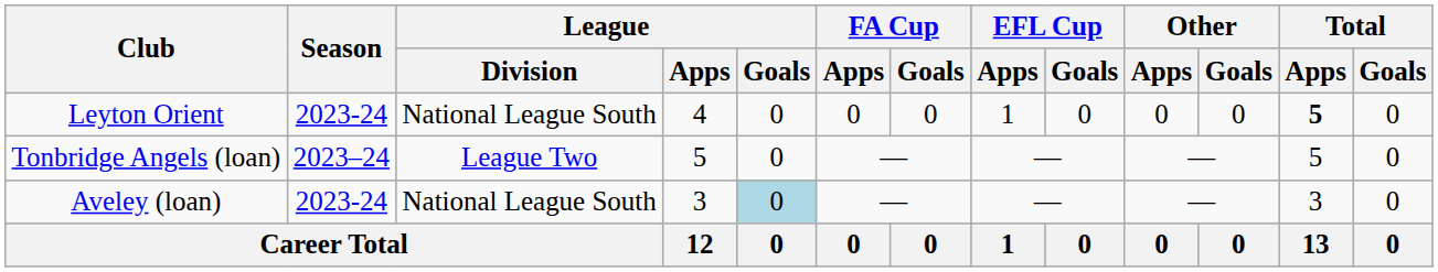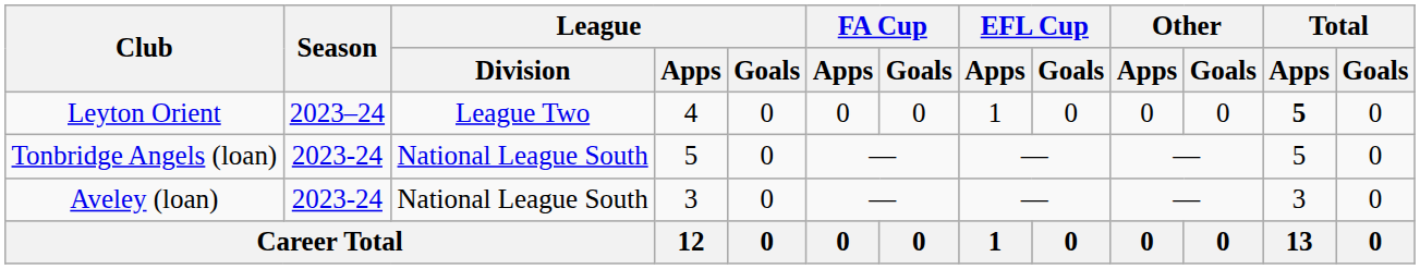 <table class="wikitable" style="text-align:center">
 <tr>
 <th rowspan="2">Club</th>
 <th rowspan="2">Season</th>
 <th colspan="3">League</th>
 <th colspan="2"><a href='#'>FA Cup</a></th>
 <th colspan="2"><a href='#'>EFL Cup</a></th>
 <th colspan="2">Other</th>
 <th colspan="2">Total</th>
 </tr>
 <tr>
 <th>Division</th>
 <th>Apps</th>
 <th>Goals</th>
 <th>Apps</th>
 <th>Goals</th>
 <th>Apps</th>
 <th>Goals</th>
 <th>Apps</th>
 <th>Goals</th>
 <th>Apps</th>
 <th>Goals</th>
 </tr>
 <tr>
 <td><a href='#'>Leyton Orient</a></td>
-<td><a href='#'>2023-24</a></td>
-<td>National League South</td>
+<td><a href='#'>2023–24</a></td>
+<td><a href='#'>League Two</a></td>
 <td>4</td>
 <td>0</td>
 <td>0</td>
 <td>0</td>
 <td>1</td>
 <td>0</td>
 <td>0</td>
 <td>0</td>
 <td><strong>5</strong></td>
 <td>0</td>
 </tr>
 <tr>
 <td><a href='#'>Tonbridge Angels</a> (loan)</td>
-<td><a href='#'>2023–24</a></td>
-<td><a href='#'>League Two</a></td>
+<td><a href='#'>2023-24</a></td>
+<td><a href='#'>National League South</a></td>
 <td>5</td>
 <td>0</td>
 <td colspan="2">—</td>
 <td colspan="2">—</td>
 <td colspan="2">—</td>
 <td>5</td>
 <td>0</td>
 </tr>
 <tr>
 <td><a href='#'>Aveley</a> (loan)</td>
 <td><a href='#'>2023-24</a></td>
 <td>National League South</td>
 <td>3</td>
-<td style="background: lightblue;">0</td>
+<td>0</td>
 <td colspan="2">—</td>
 <td colspan="2">—</td>
 <td colspan="2">—</td>
 <td>3</td>
 <td>0</td>
 </tr>
 <tr>
 <th colspan="3">Career Total</th>
 <th>12</th>
 <th>0</th>
 <th>0</th>
 <th>0</th>
 <th>1</th>
 <th>0</th>
 <th>0</th>
 <th>0</th>
 <th>13</th>
 <th>0</th>
 </tr>
 </table>
